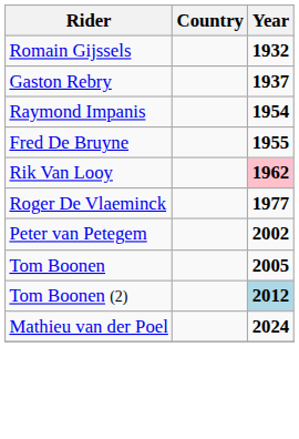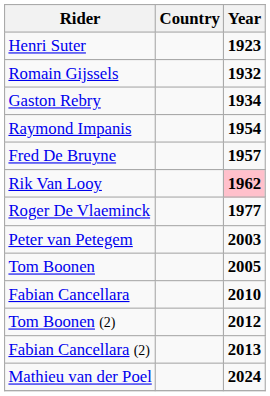 <table class="wikitable" style="font-size:95%;">
 <tr>
 <th>Rider</th>
 <th>Country</th>
 <th>Year</th>
+</tr>
+<tr>
+<td><a href='#'>Henri Suter</a></td>
+<td></td>
+<td><strong>1923</strong></td>
 </tr>
 <tr>
 <td><a href='#'>Romain Gijssels</a></td>
 <td></td>
 <td><strong>1932</strong></td>
 </tr>
 <tr>
 <td><a href='#'>Gaston Rebry</a></td>
 <td></td>
-<td><strong>1937</strong></td>
+<td><strong>1934</strong></td>
 </tr>
 <tr>
 <td><a href='#'>Raymond Impanis</a></td>
 <td></td>
 <td><strong>1954</strong></td>
 </tr>
 <tr>
 <td><a href='#'>Fred De Bruyne</a></td>
 <td></td>
-<td><strong>1955</strong></td>
+<td><strong>1957</strong></td>
 </tr>
 <tr>
 <td><a href='#'>Rik Van Looy</a></td>
 <td></td>
 <td style="background: pink;"><strong>1962</strong></td>
 </tr>
 <tr>
 <td><a href='#'>Roger De Vlaeminck</a></td>
 <td></td>
 <td><strong>1977</strong></td>
 </tr>
 <tr>
 <td><a href='#'>Peter van Petegem</a></td>
 <td></td>
-<td><strong>2002</strong></td>
+<td><strong>2003</strong></td>
 </tr>
 <tr>
 <td><a href='#'>Tom Boonen</a></td>
 <td></td>
 <td><strong>2005</strong></td>
 </tr>
 <tr>
+<td><a href='#'>Fabian Cancellara</a></td>
+<td></td>
+<td><strong>2010</strong></td>
+</tr>
+<tr>
 <td><a href='#'>Tom Boonen</a> <small>(2)</small></td>
 <td></td>
-<td style="background: lightblue;"><strong>2012</strong></td>
+<td><strong>2012</strong></td>
+</tr>
+<tr>
+<td><a href='#'>Fabian Cancellara</a> <small>(2)</small></td>
+<td></td>
+<td><strong>2013</strong></td>
 </tr>
 <tr>
 <td><a href='#'>Mathieu van der Poel</a></td>
 <td></td>
 <td><strong>2024</strong></td>
 </tr>
 <tr>
 </tr>
 </table>
